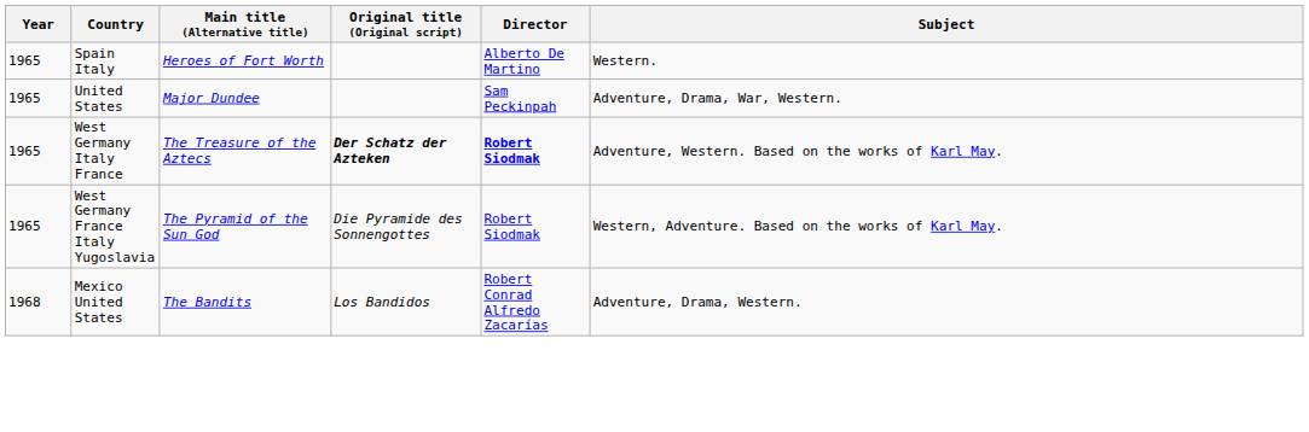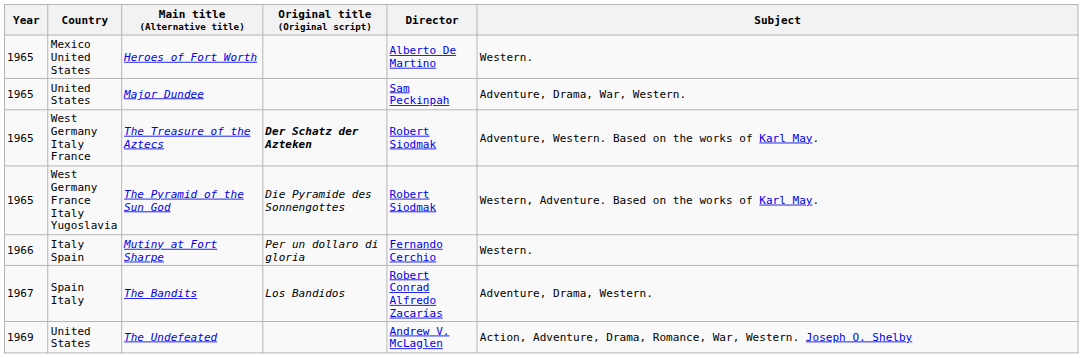 <table class="wikitable sortable" style="width:100%;">
 <tr>
 <th>Year</th>
 <th width= 80>Country</th>
 <th class="unsortable" style="width:160px;">Main title<br><small>(Alternative title)</small></th>
 <th class="unsortable" style="width:140px;">Original title<br><small>(Original script)</small></th>
 <th width=100>Director</th>
 <th class="unsortable">Subject</th>
 </tr>
 <tr>
 <td>1965</td>
-<td>Spain<br>Italy</td>
+<td>Mexico<br>United States</td>
 <td><em><a href='#'>Heroes of Fort Worth</a></em></td>
 <td></td>
 <td><a href='#'>Alberto De Martino</a></td>
 <td>Western.</td>
 </tr>
 <tr>
 <td>1965</td>
 <td>United States</td>
 <td><em><a href='#'>Major Dundee</a></em></td>
 <td></td>
 <td><a href='#'>Sam Peckinpah</a></td>
 <td>Adventure, Drama, War, Western.</td>
 </tr>
 <tr>
 <td>1965</td>
 <td>West Germany<br>Italy<br>France</td>
 <td><em><a href='#'>The Treasure of the Aztecs</a></em></td>
 <td><strong><em>Der Schatz der Azteken</em></strong></td>
-<td><strong><a href='#'>Robert Siodmak</a></strong></td>
+<td><a href='#'>Robert Siodmak</a></td>
 <td>Adventure, Western. Based on the works of <a href='#'>Karl May</a>.</td>
 </tr>
 <tr>
 <td>1965</td>
 <td>West Germany<br>France<br>Italy<br>Yugoslavia</td>
 <td><em><a href='#'>The Pyramid of the Sun God</a></em></td>
 <td><em>Die Pyramide des Sonnengottes</em></td>
 <td><a href='#'>Robert Siodmak</a></td>
 <td>Western, Adventure. Based on the works of <a href='#'>Karl May</a>.</td>
 </tr>
 <tr>
-<td>1968</td>
-<td>Mexico<br>United States</td>
+<td>1966</td>
+<td>Italy<br>Spain</td>
+<td><em><a href='#'>Mutiny at Fort Sharpe</a></em></td>
+<td><em>Per un dollaro di gloria</em></td>
+<td><a href='#'>Fernando Cerchio</a></td>
+<td>Western.</td>
+</tr>
+<tr>
+<td>1967</td>
+<td>Spain<br>Italy</td>
 <td><em><a href='#'>The Bandits</a></em></td>
 <td><em>Los Bandidos</em></td>
 <td><a href='#'>Robert Conrad</a><br><a href='#'>Alfredo Zacarías</a></td>
 <td>Adventure, Drama, Western.</td>
 </tr>
+<tr>
+<td>1969</td>
+<td>United States</td>
+<td><em><a href='#'>The Undefeated</a></em></td>
+<td></td>
+<td><a href='#'>Andrew V. McLaglen</a></td>
+<td>Action, Adventure, Drama, Romance, War, Western. <a href='#'>Joseph O. Shelby</a></td>
+</tr>
 </table>
